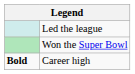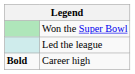 <table class="wikitable">
 <tr>
 <th colspan="2">Legend</th>
+</tr>
+<tr>
+<td style="background:#afe6ba; width:3em;"></td>
+<td>Won the <a href='#'>Super Bowl</a></td>
 </tr>
 <tr>
 <td style="background:#cfecec; width:3em;"></td>
 <td>Led the league</td>
 </tr>
 <tr>
-<td style="background:#afe6ba; width:3em;"></td>
-<td>Won the <a href='#'>Super Bowl</a></td>
-</tr>
-<tr>
 <td><strong>Bold</strong></td>
 <td>Career high</td>
 </tr>
 </table>
